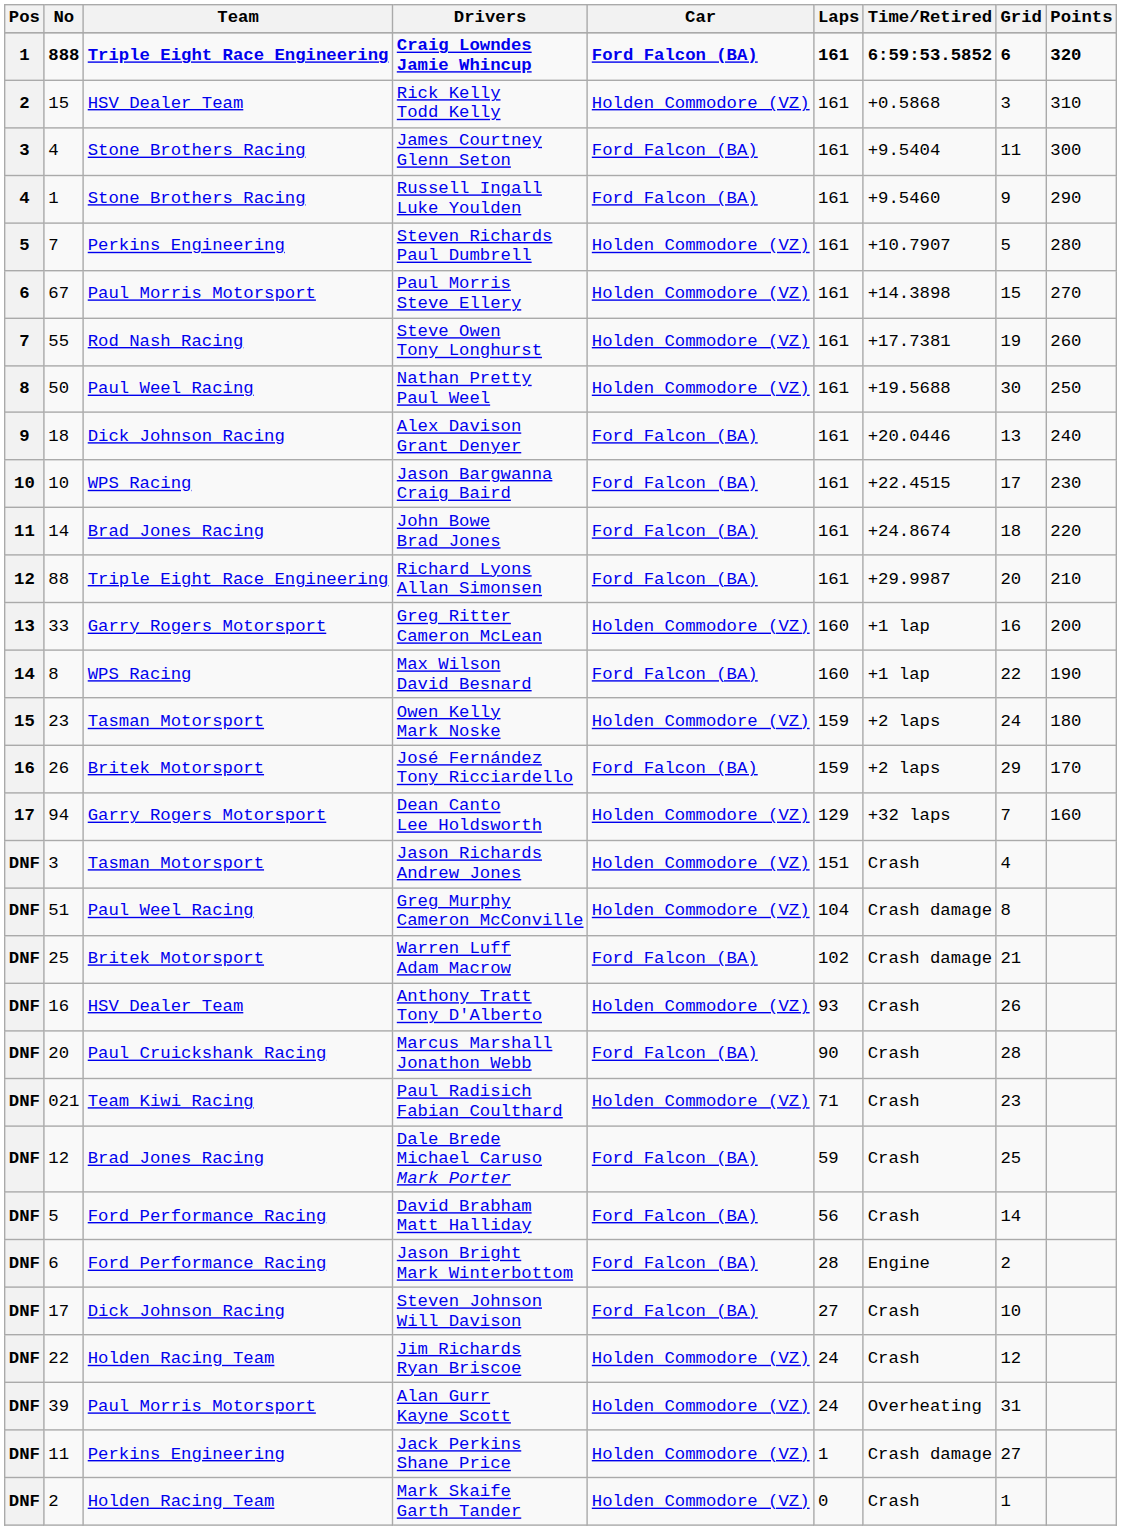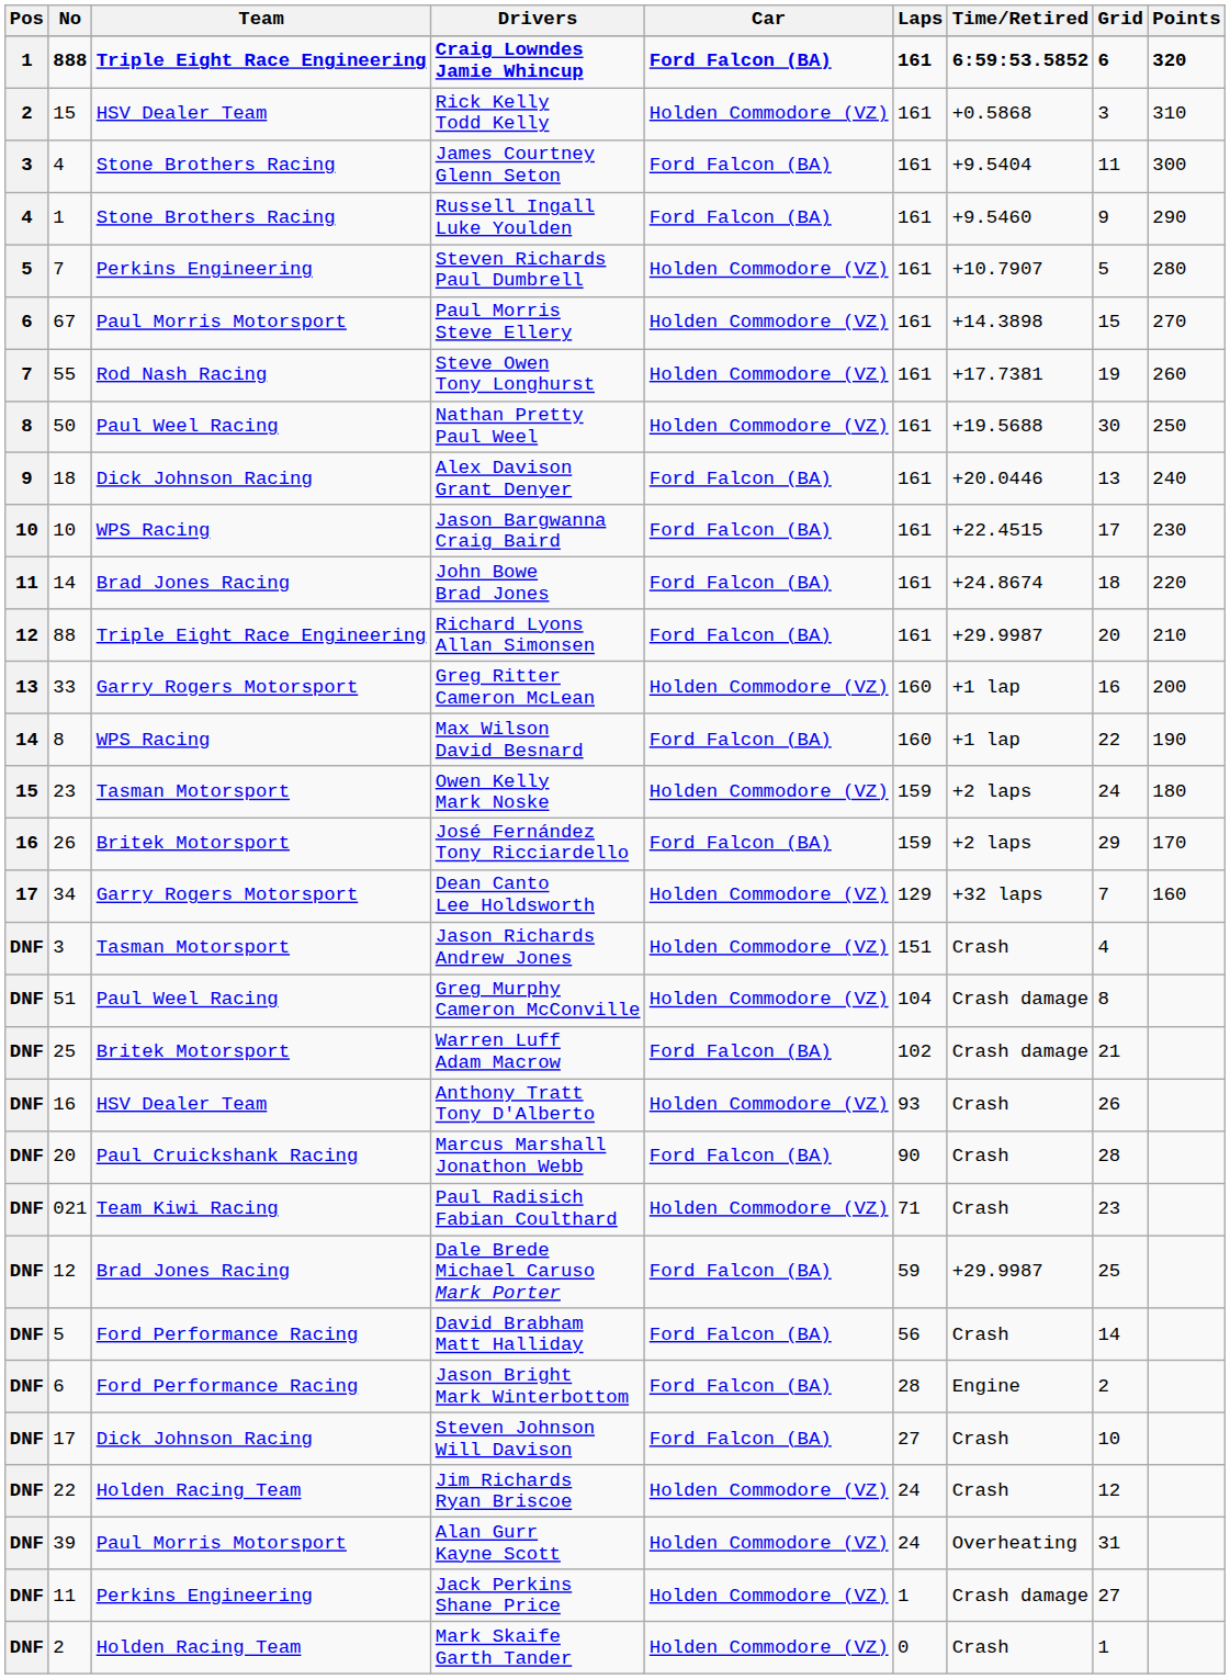 <table class="wikitable" style="font-size: 95%;">
 <tr>
 <th>Pos </th>
 <th>No </th>
 <th>Team</th>
 <th>Drivers </th>
 <th>Car </th>
 <th>Laps </th>
 <th>Time/Retired</th>
 <th>Grid</th>
 <th>Points</th>
 </tr>
 <tr>
 </tr>
 <tr style="font-weight:bold">
 <th>1</th>
 <td>888</td>
 <td><a href='#'>Triple Eight Race Engineering</a></td>
 <td> <a href='#'>Craig Lowndes</a><br> <a href='#'>Jamie Whincup</a></td>
 <td><a href='#'>Ford Falcon (BA)</a></td>
 <td>161</td>
 <td>6:59:53.5852</td>
 <td>6</td>
 <td>320</td>
 </tr>
 <tr>
 <th>2</th>
 <td>15</td>
 <td><a href='#'>HSV Dealer Team</a></td>
 <td> <a href='#'>Rick Kelly</a><br> <a href='#'>Todd Kelly</a></td>
 <td><a href='#'>Holden Commodore (VZ)</a></td>
 <td>161</td>
 <td>+0.5868</td>
 <td>3</td>
 <td>310</td>
 </tr>
 <tr>
 <th>3</th>
 <td>4</td>
 <td><a href='#'>Stone Brothers Racing</a></td>
 <td> <a href='#'>James Courtney</a><br> <a href='#'>Glenn Seton</a></td>
 <td><a href='#'>Ford Falcon (BA)</a></td>
 <td>161</td>
 <td>+9.5404</td>
 <td>11</td>
 <td>300</td>
 </tr>
 <tr>
 <th>4</th>
 <td>1</td>
 <td><a href='#'>Stone Brothers Racing</a></td>
 <td> <a href='#'>Russell Ingall</a><br> <a href='#'>Luke Youlden</a></td>
 <td><a href='#'>Ford Falcon (BA)</a></td>
 <td>161</td>
 <td>+9.5460</td>
 <td>9</td>
 <td>290</td>
 </tr>
 <tr>
 <th>5</th>
 <td>7</td>
 <td><a href='#'>Perkins Engineering</a></td>
 <td> <a href='#'>Steven Richards</a><br> <a href='#'>Paul Dumbrell</a></td>
 <td><a href='#'>Holden Commodore (VZ)</a></td>
 <td>161</td>
 <td>+10.7907</td>
 <td>5</td>
 <td>280</td>
 </tr>
 <tr>
 <th>6</th>
 <td>67</td>
 <td><a href='#'>Paul Morris Motorsport</a></td>
 <td> <a href='#'>Paul Morris</a><br> <a href='#'>Steve Ellery</a></td>
 <td><a href='#'>Holden Commodore (VZ)</a></td>
 <td>161</td>
 <td>+14.3898</td>
 <td>15</td>
 <td>270</td>
 </tr>
 <tr>
 <th>7</th>
 <td>55</td>
 <td><a href='#'>Rod Nash Racing</a></td>
 <td> <a href='#'>Steve Owen</a><br> <a href='#'>Tony Longhurst</a></td>
 <td><a href='#'>Holden Commodore (VZ)</a></td>
 <td>161</td>
 <td>+17.7381</td>
 <td>19</td>
 <td>260</td>
 </tr>
 <tr>
 <th>8</th>
 <td>50</td>
 <td><a href='#'>Paul Weel Racing</a></td>
 <td> <a href='#'>Nathan Pretty</a><br> <a href='#'>Paul Weel</a></td>
 <td><a href='#'>Holden Commodore (VZ)</a></td>
 <td>161</td>
 <td>+19.5688</td>
 <td>30</td>
 <td>250</td>
 </tr>
 <tr>
 <th>9</th>
 <td>18</td>
 <td><a href='#'>Dick Johnson Racing</a></td>
 <td> <a href='#'>Alex Davison</a><br> <a href='#'>Grant Denyer</a></td>
 <td><a href='#'>Ford Falcon (BA)</a></td>
 <td>161</td>
 <td>+20.0446</td>
 <td>13</td>
 <td>240</td>
 </tr>
 <tr>
 <th>10</th>
 <td>10</td>
 <td><a href='#'>WPS Racing</a></td>
 <td> <a href='#'>Jason Bargwanna</a><br> <a href='#'>Craig Baird</a></td>
 <td><a href='#'>Ford Falcon (BA)</a></td>
 <td>161</td>
 <td>+22.4515</td>
 <td>17</td>
 <td>230</td>
 </tr>
 <tr>
 <th>11</th>
 <td>14</td>
 <td><a href='#'>Brad Jones Racing</a></td>
 <td> <a href='#'>John Bowe</a><br> <a href='#'>Brad Jones</a></td>
 <td><a href='#'>Ford Falcon (BA)</a></td>
 <td>161</td>
 <td>+24.8674</td>
 <td>18</td>
 <td>220</td>
 </tr>
 <tr>
 <th>12</th>
 <td>88</td>
 <td><a href='#'>Triple Eight Race Engineering</a></td>
 <td> <a href='#'>Richard Lyons</a><br> <a href='#'>Allan Simonsen</a></td>
 <td><a href='#'>Ford Falcon (BA)</a></td>
 <td>161</td>
 <td>+29.9987</td>
 <td>20</td>
 <td>210</td>
 </tr>
 <tr>
 <th>13</th>
 <td>33</td>
 <td><a href='#'>Garry Rogers Motorsport</a></td>
 <td> <a href='#'>Greg Ritter</a><br> <a href='#'>Cameron McLean</a></td>
 <td><a href='#'>Holden Commodore (VZ)</a></td>
 <td>160</td>
 <td>+1 lap</td>
 <td>16</td>
 <td>200</td>
 </tr>
 <tr>
 <th>14</th>
 <td>8</td>
 <td><a href='#'>WPS Racing</a></td>
 <td> <a href='#'>Max Wilson</a><br> <a href='#'>David Besnard</a></td>
 <td><a href='#'>Ford Falcon (BA)</a></td>
 <td>160</td>
 <td>+1 lap</td>
 <td>22</td>
 <td>190</td>
 </tr>
 <tr>
 <th>15</th>
 <td>23</td>
 <td><a href='#'>Tasman Motorsport</a></td>
 <td> <a href='#'>Owen Kelly</a><br> <a href='#'>Mark Noske</a></td>
 <td><a href='#'>Holden Commodore (VZ)</a></td>
 <td>159</td>
 <td>+2 laps</td>
 <td>24</td>
 <td>180</td>
 </tr>
 <tr>
 <th>16</th>
 <td>26</td>
 <td><a href='#'>Britek Motorsport</a></td>
 <td> <a href='#'>José Fernández</a> <br> <a href='#'>Tony Ricciardello</a></td>
 <td><a href='#'>Ford Falcon (BA)</a></td>
 <td>159</td>
 <td>+2 laps</td>
 <td>29</td>
 <td>170</td>
 </tr>
 <tr>
 <th>17</th>
-<td>94</td>
+<td>34</td>
 <td><a href='#'>Garry Rogers Motorsport</a></td>
 <td> <a href='#'>Dean Canto</a><br> <a href='#'>Lee Holdsworth</a></td>
 <td><a href='#'>Holden Commodore (VZ)</a></td>
 <td>129</td>
 <td>+32 laps</td>
 <td>7</td>
 <td>160</td>
 </tr>
 <tr>
 <th>DNF</th>
 <td>3</td>
 <td><a href='#'>Tasman Motorsport</a></td>
 <td> <a href='#'>Jason Richards</a><br> <a href='#'>Andrew Jones</a></td>
 <td><a href='#'>Holden Commodore (VZ)</a></td>
 <td>151</td>
 <td>Crash</td>
 <td>4</td>
 <td></td>
 </tr>
 <tr>
 <th>DNF</th>
 <td>51</td>
 <td><a href='#'>Paul Weel Racing</a></td>
 <td> <a href='#'>Greg Murphy</a><br> <a href='#'>Cameron McConville</a></td>
 <td><a href='#'>Holden Commodore (VZ)</a></td>
 <td>104</td>
 <td>Crash damage</td>
 <td>8</td>
 <td></td>
 </tr>
 <tr>
 <th>DNF</th>
 <td>25</td>
 <td><a href='#'>Britek Motorsport</a></td>
 <td> <a href='#'>Warren Luff</a><br> <a href='#'>Adam Macrow</a></td>
 <td><a href='#'>Ford Falcon (BA)</a></td>
 <td>102</td>
 <td>Crash damage</td>
 <td>21</td>
 <td></td>
 </tr>
 <tr>
 <th>DNF</th>
 <td>16</td>
 <td><a href='#'>HSV Dealer Team</a></td>
 <td> <a href='#'>Anthony Tratt</a><br> <a href='#'>Tony D'Alberto</a></td>
 <td><a href='#'>Holden Commodore (VZ)</a></td>
 <td>93</td>
 <td>Crash</td>
 <td>26</td>
 <td></td>
 </tr>
 <tr>
 <th>DNF</th>
 <td>20</td>
 <td><a href='#'>Paul Cruickshank Racing</a></td>
 <td> <a href='#'>Marcus Marshall</a><br> <a href='#'>Jonathon Webb</a></td>
 <td><a href='#'>Ford Falcon (BA)</a></td>
 <td>90</td>
 <td>Crash</td>
 <td>28</td>
 <td></td>
 </tr>
 <tr>
 <th>DNF</th>
 <td>021</td>
 <td><a href='#'>Team Kiwi Racing</a></td>
 <td> <a href='#'>Paul Radisich</a><br> <a href='#'>Fabian Coulthard</a></td>
 <td><a href='#'>Holden Commodore (VZ)</a></td>
 <td>71</td>
 <td>Crash</td>
 <td>23</td>
 <td></td>
 </tr>
 <tr>
 <th>DNF</th>
 <td>12</td>
 <td><a href='#'>Brad Jones Racing</a></td>
 <td> <a href='#'>Dale Brede</a><br> <a href='#'>Michael Caruso</a><br><em> <a href='#'>Mark Porter</a></em></td>
 <td><a href='#'>Ford Falcon (BA)</a></td>
 <td>59</td>
-<td>Crash</td>
+<td>+29.9987</td>
 <td>25</td>
 <td></td>
 </tr>
 <tr>
 <th>DNF</th>
 <td>5</td>
 <td><a href='#'>Ford Performance Racing</a></td>
 <td> <a href='#'>David Brabham</a><br> <a href='#'>Matt Halliday</a></td>
 <td><a href='#'>Ford Falcon (BA)</a></td>
 <td>56</td>
 <td>Crash</td>
 <td>14</td>
 <td></td>
 </tr>
 <tr>
 <th>DNF</th>
 <td>6</td>
 <td><a href='#'>Ford Performance Racing</a></td>
 <td> <a href='#'>Jason Bright</a><br> <a href='#'>Mark Winterbottom</a></td>
 <td><a href='#'>Ford Falcon (BA)</a></td>
 <td>28</td>
 <td>Engine</td>
 <td>2</td>
 <td></td>
 </tr>
 <tr>
 <th>DNF</th>
 <td>17</td>
 <td><a href='#'>Dick Johnson Racing</a></td>
 <td> <a href='#'>Steven Johnson</a><br> <a href='#'>Will Davison</a></td>
 <td><a href='#'>Ford Falcon (BA)</a></td>
 <td>27</td>
 <td>Crash</td>
 <td>10</td>
 <td></td>
 </tr>
 <tr>
 <th>DNF</th>
 <td>22</td>
 <td><a href='#'>Holden Racing Team</a></td>
 <td> <a href='#'>Jim Richards</a><br> <a href='#'>Ryan Briscoe</a></td>
 <td><a href='#'>Holden Commodore (VZ)</a></td>
 <td>24</td>
 <td>Crash</td>
 <td>12</td>
 <td></td>
 </tr>
 <tr>
 <th>DNF</th>
 <td>39</td>
 <td><a href='#'>Paul Morris Motorsport</a></td>
 <td> <a href='#'>Alan Gurr</a><br> <a href='#'>Kayne Scott</a></td>
 <td><a href='#'>Holden Commodore (VZ)</a></td>
 <td>24</td>
 <td>Overheating</td>
 <td>31</td>
 <td></td>
 </tr>
 <tr>
 <th>DNF</th>
 <td>11</td>
 <td><a href='#'>Perkins Engineering</a></td>
 <td> <a href='#'>Jack Perkins</a><br> <a href='#'>Shane Price</a></td>
 <td><a href='#'>Holden Commodore (VZ)</a></td>
 <td>1</td>
 <td>Crash damage</td>
 <td>27</td>
 <td></td>
 </tr>
 <tr>
 <th>DNF</th>
 <td>2</td>
 <td><a href='#'>Holden Racing Team</a></td>
 <td> <a href='#'>Mark Skaife</a><br> <a href='#'>Garth Tander</a></td>
 <td><a href='#'>Holden Commodore (VZ)</a></td>
 <td>0</td>
 <td>Crash</td>
 <td>1</td>
 <td></td>
 </tr>
 </table>
